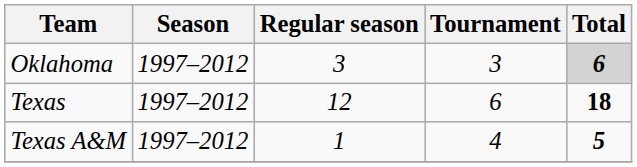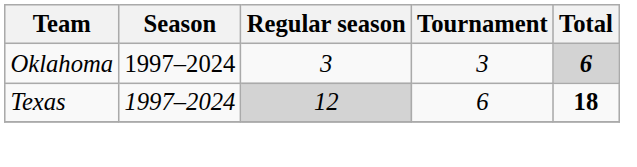 <table class="wikitable sortable">
 <tr>
 <th scope="col">Team</th>
 <th scope="col">Season</th>
 <th scope="col">Regular season</th>
 <th scope="col">Tournament</th>
 <th scope="col">Total</th>
 </tr>
 <tr>
 <td><em>Oklahoma</em></td>
-<td style="text-align: center;"><em>1997–2012</em></td>
+<td style="text-align: center;">1997–2024</td>
 <td style="text-align: center;"><em>3</em></td>
 <td style="text-align: center;"><em>3</em></td>
 <td style="background: lightgrey; text-align: center;"><strong><em>6</em></strong></td>
 </tr>
 <tr>
 <td><em>Texas</em></td>
-<td style="text-align: center;"><em>1997–2012</em></td>
-<td style="text-align: center;"><em>12</em></td>
+<td style="text-align: center;"><em>1997–2024</em></td>
+<td style="background: lightgrey; text-align: center;"><em>12</em></td>
 <td style="text-align: center;"><em>6</em></td>
 <td style="text-align: center;"><strong>18</strong></td>
 </tr>
 <tr>
-<td><em>Texas A&M</em></td>
-<td style="text-align: center;"><em>1997–2012</em></td>
-<td style="text-align: center;"><em>1</em></td>
-<td style="text-align: center;"><em>4</em></td>
-<td style="text-align: center;"><strong><em>5</em></strong></td>
-</tr>
-<tr>
 </tr>
 </table>
